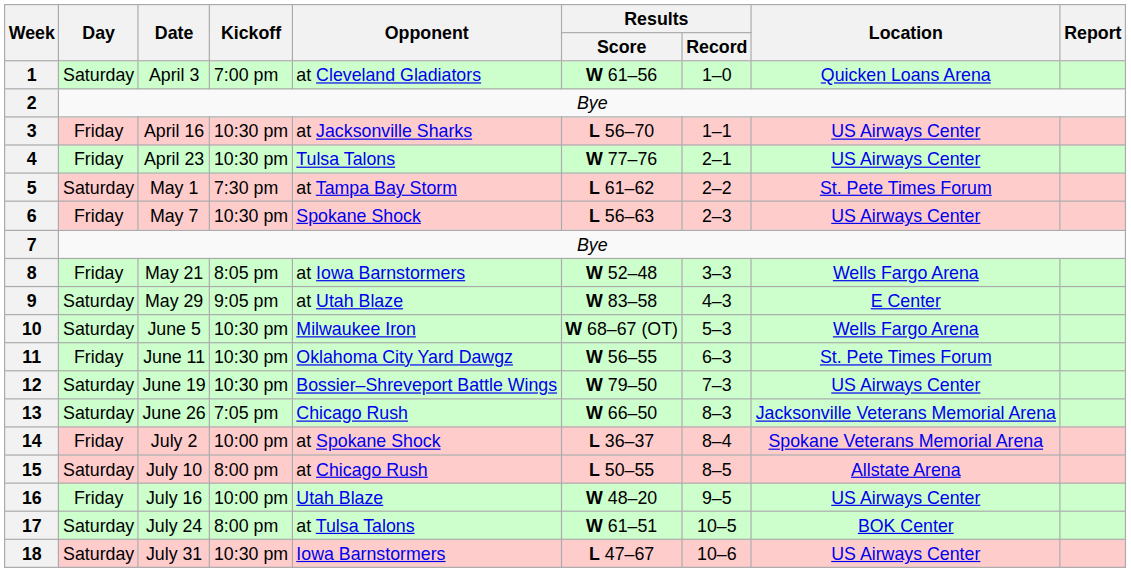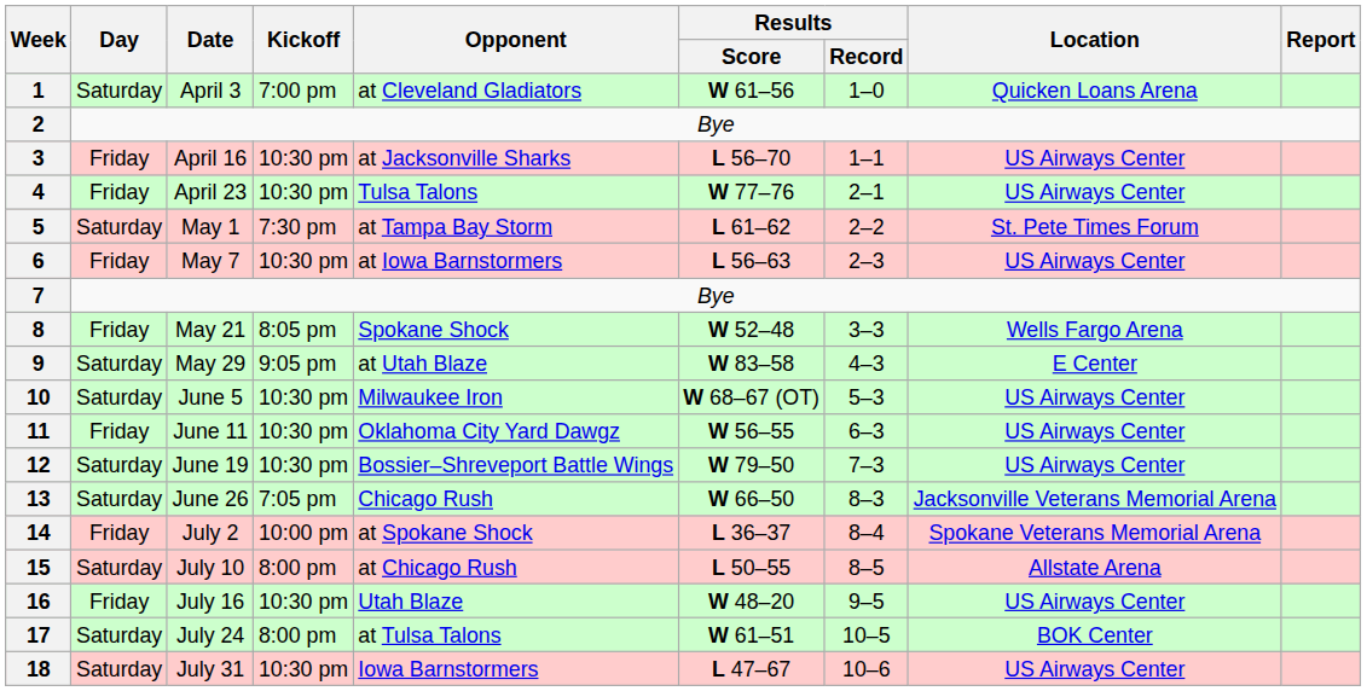 <table class="wikitable" style="font-size: 95%;">
 <tr>
 <th rowspan="2">Week</th>
 <th rowspan="2">Day</th>
 <th rowspan="2">Date</th>
 <th rowspan="2">Kickoff</th>
 <th rowspan="2">Opponent</th>
 <th colspan="2">Results</th>
 <th rowspan="2">Location</th>
 <th rowspan="2">Report</th>
 </tr>
 <tr>
 <th>Score</th>
 <th>Record</th>
 </tr>
 <tr style= background:#ccffcc>
 <th align="center"><strong>1</strong></th>
 <td align="center">Saturday</td>
 <td align="center">April 3</td>
 <td>7:00 pm</td>
 <td>at <a href='#'>Cleveland Gladiators</a></td>
 <td align="center"><strong>W</strong> 61–56</td>
 <td align="center">1–0</td>
 <td align="center"><a href='#'>Quicken Loans Arena</a></td>
 <td align="center"></td>
 </tr>
 <tr style=>
 <th align="center"><strong>2</strong></th>
 <td colspan="9" align="center" valign="middle"><em>Bye</em></td>
 </tr>
 <tr style= background:#ffcccc>
 <th align="center"><strong>3</strong></th>
 <td align="center">Friday</td>
 <td align="center">April 16</td>
 <td>10:30 pm</td>
 <td>at <a href='#'>Jacksonville Sharks</a></td>
 <td align="center"><strong>L</strong> 56–70</td>
 <td align="center">1–1</td>
 <td align="center"><a href='#'>US Airways Center</a></td>
 <td align="center"></td>
 </tr>
 <tr style= background:#ccffcc>
 <th align="center"><strong>4</strong></th>
 <td align="center">Friday</td>
 <td align="center">April 23</td>
 <td>10:30 pm</td>
 <td><a href='#'>Tulsa Talons</a></td>
 <td align="center"><strong>W</strong> 77–76</td>
 <td align="center">2–1</td>
 <td align="center"><a href='#'>US Airways Center</a></td>
 <td align="center"></td>
 </tr>
 <tr style= background:#ffcccc>
 <th align="center"><strong>5</strong></th>
 <td align="center">Saturday</td>
 <td align="center">May 1</td>
 <td>7:30 pm</td>
 <td>at <a href='#'>Tampa Bay Storm</a></td>
 <td align="center"><strong>L</strong> 61–62</td>
 <td align="center">2–2</td>
 <td align="center"><a href='#'>St. Pete Times Forum</a></td>
 <td align="center"></td>
 </tr>
 <tr style= background:#ffcccc>
 <th align="center"><strong>6</strong></th>
 <td align="center">Friday</td>
 <td align="center">May 7</td>
 <td>10:30 pm</td>
-<td><a href='#'>Spokane Shock</a></td>
+<td>at <a href='#'>Iowa Barnstormers</a></td>
 <td align="center"><strong>L</strong> 56–63</td>
 <td align="center">2–3</td>
 <td align="center"><a href='#'>US Airways Center</a></td>
 <td align="center"></td>
 </tr>
 <tr style=>
 <th align="center"><strong>7</strong></th>
 <td colspan="9" align="center" valign="middle"><em>Bye</em></td>
 </tr>
 <tr style= background:#ccffcc>
 <th align="center"><strong>8</strong></th>
 <td align="center">Friday</td>
 <td align="center">May 21</td>
 <td>8:05 pm</td>
-<td>at <a href='#'>Iowa Barnstormers</a></td>
+<td><a href='#'>Spokane Shock</a></td>
 <td align="center"><strong>W</strong> 52–48</td>
 <td align="center">3–3</td>
 <td align="center"><a href='#'>Wells Fargo Arena</a></td>
 <td align="center"></td>
 </tr>
 <tr style= background:#ccffcc>
 <th align="center"><strong>9</strong></th>
 <td align="center">Saturday</td>
 <td align="center">May 29</td>
 <td>9:05 pm</td>
 <td>at <a href='#'>Utah Blaze</a></td>
 <td align="center"><strong>W</strong> 83–58</td>
 <td align="center">4–3</td>
 <td align="center"><a href='#'>E Center</a></td>
 <td align="center"></td>
 </tr>
 <tr style= background:#ccffcc>
 <th align="center"><strong>10</strong></th>
 <td align="center">Saturday</td>
 <td align="center">June 5</td>
 <td>10:30 pm</td>
 <td><a href='#'>Milwaukee Iron</a></td>
 <td align="center"><strong>W</strong> 68–67 (OT)</td>
 <td align="center">5–3</td>
-<td align="center"><a href='#'>Wells Fargo Arena</a></td>
+<td align="center"><a href='#'>US Airways Center</a></td>
 <td align="center"></td>
 </tr>
 <tr style= background:#ccffcc>
 <th align="center"><strong>11</strong></th>
 <td align="center">Friday</td>
 <td align="center">June 11</td>
 <td>10:30 pm</td>
 <td><a href='#'>Oklahoma City Yard Dawgz</a></td>
 <td align="center"><strong>W</strong> 56–55</td>
 <td align="center">6–3</td>
-<td align="center"><a href='#'>St. Pete Times Forum</a></td>
+<td align="center"><a href='#'>US Airways Center</a></td>
 <td align="center"></td>
 </tr>
 <tr style= background:#ccffcc>
 <th align="center"><strong>12</strong></th>
 <td align="center">Saturday</td>
 <td align="center">June 19</td>
 <td>10:30 pm</td>
 <td><a href='#'>Bossier–Shreveport Battle Wings</a></td>
 <td align="center"><strong>W</strong> 79–50</td>
 <td align="center">7–3</td>
 <td align="center"><a href='#'>US Airways Center</a></td>
 <td align="center"></td>
 </tr>
 <tr style= background:#ccffcc>
 <th align="center"><strong>13</strong></th>
 <td align="center">Saturday</td>
 <td align="center">June 26</td>
 <td>7:05 pm</td>
 <td><a href='#'>Chicago Rush</a></td>
 <td align="center"><strong>W</strong> 66–50</td>
 <td align="center">8–3</td>
 <td align="center"><a href='#'>Jacksonville Veterans Memorial Arena</a></td>
 <td align="center"></td>
 </tr>
 <tr style= background:#ffcccc>
 <th align="center"><strong>14</strong></th>
 <td align="center">Friday</td>
 <td align="center">July 2</td>
 <td>10:00 pm</td>
 <td>at <a href='#'>Spokane Shock</a></td>
 <td align="center"><strong>L</strong> 36–37</td>
 <td align="center">8–4</td>
 <td align="center"><a href='#'>Spokane Veterans Memorial Arena</a></td>
 <td align="center"></td>
 </tr>
 <tr style= background:#ffcccc>
 <th align="center"><strong>15</strong></th>
 <td align="center">Saturday</td>
 <td align="center">July 10</td>
 <td>8:00 pm</td>
 <td>at <a href='#'>Chicago Rush</a></td>
 <td align="center"><strong>L</strong> 50–55</td>
 <td align="center">8–5</td>
 <td align="center"><a href='#'>Allstate Arena</a></td>
 <td align="center"></td>
 </tr>
 <tr style= background:#ccffcc>
 <th align="center"><strong>16</strong></th>
 <td align="center">Friday</td>
 <td align="center">July 16</td>
-<td>10:00 pm</td>
+<td>10:30 pm</td>
 <td><a href='#'>Utah Blaze</a></td>
 <td align="center"><strong>W</strong> 48–20</td>
 <td align="center">9–5</td>
 <td align="center"><a href='#'>US Airways Center</a></td>
 <td align="center"></td>
 </tr>
 <tr style= background:#ccffcc>
 <th align="center"><strong>17</strong></th>
 <td align="center">Saturday</td>
 <td align="center">July 24</td>
 <td>8:00 pm</td>
 <td>at <a href='#'>Tulsa Talons</a></td>
 <td align="center"><strong>W</strong> 61–51</td>
 <td align="center">10–5</td>
 <td align="center"><a href='#'>BOK Center</a></td>
 <td align="center"></td>
 </tr>
 <tr style= background:#ffcccc>
 <th align="center"><strong>18</strong></th>
 <td align="center">Saturday</td>
 <td align="center">July 31</td>
 <td>10:30 pm</td>
 <td><a href='#'>Iowa Barnstormers</a></td>
 <td align="center"><strong>L</strong> 47–67</td>
 <td align="center">10–6</td>
 <td align="center"><a href='#'>US Airways Center</a></td>
 <td align="center"></td>
 </tr>
 </table>
